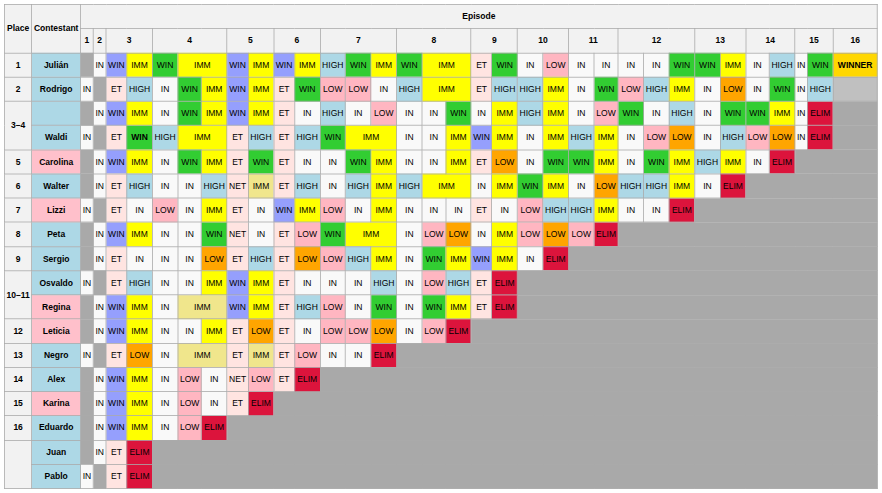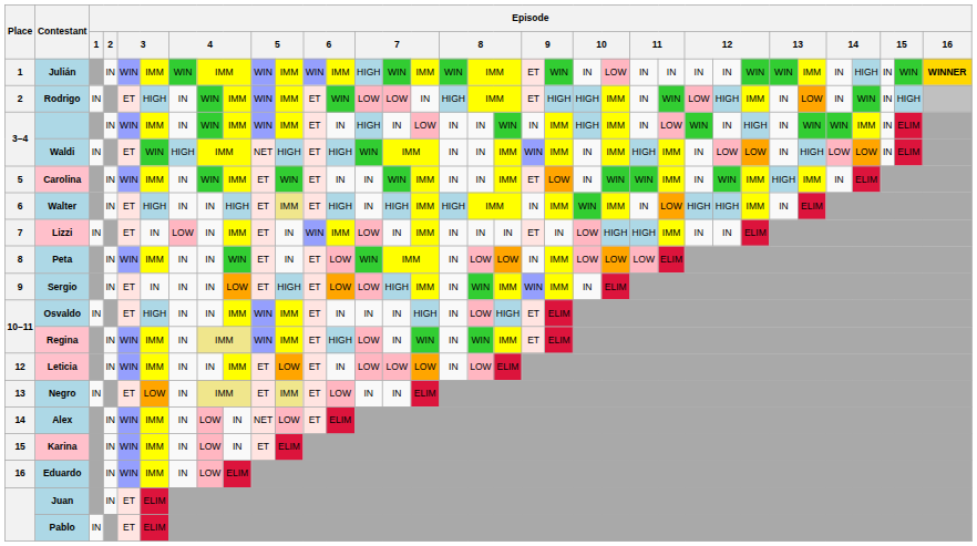 <table class="wikitable" style="text-align: center; font-size: 8pt; line-height:25px;">
 <tr>
 <th rowspan=2>Place</th>
 <th rowspan=2>Contestant</th>
 <th colspan="33">Episode</th>
 </tr>
 <tr>
 <th>1</th>
 <th>2</th>
 <th colspan=2>3</th>
 <th colspan=3>4</th>
 <th colspan=2>5</th>
 <th colspan=2>6</th>
 <th colspan=3>7</th>
 <th colspan=3>8</th>
 <th colspan=2>9</th>
 <th colspan=2>10</th>
 <th colspan=2>11</th>
 <th colspan=3>12</th>
 <th colspan=2>13</th>
 <th colspan=2>14</th>
 <th colspan=2>15</th>
 <th>16</th>
 </tr>
 <tr>
 <th>1</th>
 <td bgcolor=ADD8E6><strong>Julián</strong></td>
 <td bgcolor="A9A9A9"></td>
 <td>IN</td>
 <td bgcolor=959FFD>WIN</td>
 <td bgcolor=FFFF00>IMM</td>
 <td bgcolor=32CD32>WIN</td>
 <td colspan=2 bgcolor=FFFF00>IMM</td>
 <td bgcolor=959FFD>WIN</td>
 <td bgcolor=FFFF00>IMM</td>
 <td bgcolor=959FFD>WIN</td>
 <td bgcolor=FFFF00>IMM</td>
 <td bgcolor=ADD8E6>HIGH</td>
 <td bgcolor=32CD32>WIN</td>
 <td bgcolor=FFFF00>IMM</td>
 <td bgcolor=32CD32>WIN</td>
 <td colspan=2 bgcolor=FFFF00>IMM</td>
 <td bgcolor=FFE4E1>ET</td>
 <td bgcolor=32CD32>WIN</td>
 <td>IN</td>
 <td bgcolor=FFB6C1>LOW</td>
 <td>IN</td>
 <td>IN</td>
 <td>IN</td>
 <td>IN</td>
 <td bgcolor=32CD32>WIN</td>
 <td bgcolor=32CD32>WIN</td>
 <td bgcolor=FFFF00>IMM</td>
 <td>IN</td>
 <td bgcolor=ADD8E6>HIGH</td>
 <td>IN</td>
 <td bgcolor=32CD32>WIN</td>
 <td width=50 bgcolor=FFD700><strong>WINNER</strong></td>
 </tr>
 <tr>
 <th>2</th>
 <td bgcolor=ADD8E6><strong>Rodrigo</strong></td>
 <td>IN</td>
 <td bgcolor="A9A9A9"></td>
 <td bgcolor=FFE4E1>ET</td>
 <td bgcolor=ADD8E6>HIGH</td>
 <td>IN</td>
 <td bgcolor=32CD32>WIN</td>
 <td bgcolor=FFFF00>IMM</td>
 <td bgcolor=959FFD>WIN</td>
 <td bgcolor=FFFF00>IMM</td>
 <td bgcolor=FFE4E1>ET</td>
 <td bgcolor=32CD32>WIN</td>
 <td bgcolor=FFB6C1>LOW</td>
 <td bgcolor=FFB6C1>LOW</td>
 <td>IN</td>
 <td bgcolor=ADD8E6>HIGH</td>
 <td colspan=2 bgcolor=FFFF00>IMM</td>
 <td bgcolor=FFE4E1>ET</td>
 <td bgcolor=ADD8E6>HIGH</td>
 <td bgcolor=ADD8E6>HIGH</td>
 <td bgcolor=FFFF00>IMM</td>
 <td>IN</td>
 <td bgcolor=32CD32>WIN</td>
 <td bgcolor=FFB6C1>LOW</td>
 <td bgcolor=ADD8E6>HIGH</td>
 <td bgcolor=FFFF00>IMM</td>
 <td>IN</td>
 <td bgcolor=FFA500>LOW</td>
 <td>IN</td>
 <td bgcolor=32CD32>WIN</td>
 <td>IN</td>
 <td bgcolor=ADD8E6>HIGH</td>
 <td bgcolor=C0C0C0></td>
 </tr>
 <tr>
 <th rowspan=2>3–4</th>
 <td bgcolor=ADD8E6></td>
 <td bgcolor="A9A9A9"></td>
 <td>IN</td>
 <td bgcolor=959FFD>WIN</td>
 <td bgcolor=FFFF00>IMM</td>
 <td>IN</td>
 <td bgcolor=32CD32>WIN</td>
 <td bgcolor=FFFF00>IMM</td>
 <td bgcolor=959FFD>WIN</td>
 <td bgcolor=FFFF00>IMM</td>
 <td bgcolor=FFE4E1>ET</td>
 <td>IN</td>
 <td bgcolor=ADD8E6>HIGH</td>
 <td>IN</td>
 <td bgcolor=FFB6C1>LOW</td>
 <td>IN</td>
 <td>IN</td>
 <td bgcolor=32CD32>WIN</td>
 <td>IN</td>
 <td bgcolor=FFFF00>IMM</td>
 <td bgcolor=ADD8E6>HIGH</td>
 <td bgcolor=FFFF00>IMM</td>
 <td>IN</td>
 <td bgcolor=FFB6C1>LOW</td>
 <td bgcolor=32CD32>WIN</td>
 <td>IN</td>
 <td bgcolor=ADD8E6>HIGH</td>
 <td>IN</td>
 <td bgcolor=32CD32>WIN</td>
 <td bgcolor=32CD32>WIN</td>
 <td bgcolor=FFFF00>IMM</td>
 <td>IN</td>
 <td bgcolor=DC143C>ELIM</td>
 <td bgcolor="A9A9A9"></td>
 </tr>
 <tr>
 <td bgcolor=ADD8E6><strong>Waldi</strong></td>
 <td>IN</td>
 <td bgcolor="A9A9A9"></td>
 <td bgcolor=FFE4E1>ET</td>
-<td bgcolor=32CD32><strong>WIN</strong></td>
+<td bgcolor=32CD32>WIN</td>
 <td bgcolor=ADD8E6>HIGH</td>
 <td colspan=2 bgcolor=FFFF00>IMM</td>
-<td bgcolor=FFE4E1>ET</td>
+<td bgcolor=FFE4E1>NET</td>
 <td bgcolor=ADD8E6>HIGH</td>
 <td bgcolor=FFE4E1>ET</td>
 <td bgcolor=ADD8E6>HIGH</td>
 <td bgcolor=32CD32>WIN</td>
 <td colspan=2 bgcolor=FFFF00>IMM</td>
 <td>IN</td>
 <td>IN</td>
 <td bgcolor=FFFF00>IMM</td>
 <td bgcolor=959FFD>WIN</td>
 <td bgcolor=FFFF00>IMM</td>
 <td>IN</td>
 <td bgcolor=FFFF00>IMM</td>
 <td bgcolor=ADD8E6>HIGH</td>
 <td bgcolor=FFFF00>IMM</td>
 <td>IN</td>
 <td bgcolor=FFB6C1>LOW</td>
 <td bgcolor=FFA500>LOW</td>
 <td>IN</td>
 <td bgcolor=ADD8E6>HIGH</td>
 <td bgcolor=FFB6C1>LOW</td>
 <td bgcolor=FFA500>LOW</td>
 <td>IN</td>
 <td bgcolor=DC143C>ELIM</td>
 <td bgcolor="A9A9A9"></td>
 </tr>
 <tr>
 <th>5</th>
 <td bgcolor=FFC0CB><strong>Carolina</strong></td>
 <td bgcolor="A9A9A9"></td>
 <td>IN</td>
 <td bgcolor=959FFD>WIN</td>
 <td bgcolor=FFFF00>IMM</td>
 <td>IN</td>
 <td bgcolor=32CD32>WIN</td>
 <td bgcolor=FFFF00>IMM</td>
 <td bgcolor=FFE4E1>ET</td>
 <td bgcolor=32CD32>WIN</td>
 <td bgcolor=FFE4E1>ET</td>
 <td>IN</td>
 <td>IN</td>
 <td bgcolor=32CD32>WIN</td>
 <td bgcolor=FFFF00>IMM</td>
 <td>IN</td>
 <td>IN</td>
 <td bgcolor=FFFF00>IMM</td>
 <td bgcolor=FFE4E1>ET</td>
 <td bgcolor=FFA500>LOW</td>
 <td>IN</td>
 <td bgcolor=32CD32>WIN</td>
 <td bgcolor=32CD32>WIN</td>
 <td bgcolor=FFFF00>IMM</td>
 <td>IN</td>
 <td bgcolor=32CD32>WIN</td>
 <td bgcolor=FFFF00>IMM</td>
 <td bgcolor=ADD8E6>HIGH</td>
 <td bgcolor=FFFF00>IMM</td>
 <td>IN</td>
 <td bgcolor=DC143C>ELIM</td>
 <td colspan="3" bgcolor="A9A9A9"></td>
 </tr>
 <tr>
 <th>6</th>
 <td bgcolor=ADD8E6><strong>Walter</strong></td>
 <td bgcolor="A9A9A9"></td>
 <td>IN</td>
 <td bgcolor=FFE4E1>ET</td>
 <td bgcolor=ADD8E6>HIGH</td>
 <td>IN</td>
 <td>IN</td>
 <td bgcolor=ADD8E6>HIGH</td>
-<td bgcolor=FFE4E1>NET</td>
+<td bgcolor=FFE4E1>ET</td>
 <td bgcolor=F0E68C>IMM</td>
 <td bgcolor=FFE4E1>ET</td>
 <td bgcolor=ADD8E6>HIGH</td>
 <td>IN</td>
 <td bgcolor=ADD8E6>HIGH</td>
 <td bgcolor=FFFF00>IMM</td>
 <td bgcolor=ADD8E6>HIGH</td>
 <td colspan=2 bgcolor=FFFF00>IMM</td>
 <td>IN</td>
 <td bgcolor=FFFF00>IMM</td>
 <td bgcolor=32CD32>WIN</td>
 <td bgcolor=FFFF00>IMM</td>
 <td>IN</td>
 <td bgcolor=FFA500>LOW</td>
 <td bgcolor=ADD8E6>HIGH</td>
 <td bgcolor=ADD8E6>HIGH</td>
 <td bgcolor=FFFF00>IMM</td>
 <td>IN</td>
 <td bgcolor=DC143C>ELIM</td>
 <td colspan="5" bgcolor="A9A9A9"></td>
 </tr>
 <tr>
 <th>7</th>
 <td bgcolor=FFC0CB><strong>Lizzi</strong></td>
 <td>IN</td>
 <td bgcolor="A9A9A9"></td>
 <td bgcolor=FFE4E1>ET</td>
 <td>IN</td>
 <td bgcolor=FFB6C1>LOW</td>
 <td>IN</td>
 <td bgcolor=FFFF00>IMM</td>
 <td bgcolor=FFE4E1>ET</td>
 <td>IN</td>
 <td bgcolor=959FFD>WIN</td>
 <td bgcolor=FFFF00>IMM</td>
 <td bgcolor=FFB6C1>LOW</td>
 <td>IN</td>
 <td bgcolor=FFFF00>IMM</td>
 <td>IN</td>
 <td>IN</td>
 <td>IN</td>
 <td bgcolor=FFE4E1>ET</td>
 <td>IN</td>
 <td bgcolor=FFB6C1>LOW</td>
 <td bgcolor=ADD8E6>HIGH</td>
 <td bgcolor=ADD8E6>HIGH</td>
 <td bgcolor=FFFF00>IMM</td>
 <td>IN</td>
 <td>IN</td>
 <td bgcolor=DC143C>ELIM</td>
 <td colspan="7" bgcolor="A9A9A9"></td>
 </tr>
 <tr>
 <th>8</th>
 <td bgcolor=ADD8E6><strong>Peta</strong></td>
 <td bgcolor="A9A9A9"></td>
 <td>IN</td>
 <td bgcolor=959FFD>WIN</td>
 <td bgcolor=FFFF00>IMM</td>
 <td>IN</td>
 <td>IN</td>
 <td bgcolor=32CD32>WIN</td>
-<td bgcolor=FFE4E1>NET</td>
+<td bgcolor=FFE4E1>ET</td>
 <td>IN</td>
 <td bgcolor=FFE4E1>ET</td>
 <td bgcolor=FFB6C1>LOW</td>
 <td bgcolor=32CD32>WIN</td>
 <td colspan=2 bgcolor=FFFF00>IMM</td>
 <td>IN</td>
 <td bgcolor=FFB6C1>LOW</td>
 <td bgcolor=FFA500>LOW</td>
 <td>IN</td>
 <td bgcolor=FFFF00>IMM</td>
 <td bgcolor=FFB6C1>LOW</td>
 <td bgcolor=FFA500>LOW</td>
 <td bgcolor=FFB6C1>LOW</td>
 <td bgcolor=DC143C>ELIM</td>
 <td colspan="10" bgcolor="A9A9A9"></td>
 </tr>
 <tr>
 <th>9</th>
 <td bgcolor=ADD8E6><strong>Sergio</strong></td>
 <td bgcolor="A9A9A9"></td>
 <td>IN</td>
 <td bgcolor=FFE4E1>ET</td>
 <td>IN</td>
 <td>IN</td>
 <td>IN</td>
 <td bgcolor=FFA500>LOW</td>
 <td bgcolor=FFE4E1>ET</td>
 <td bgcolor=ADD8E6>HIGH</td>
 <td bgcolor=FFE4E1>ET</td>
 <td bgcolor=FFA500>LOW</td>
 <td bgcolor=FFB6C1>LOW</td>
 <td bgcolor=ADD8E6>HIGH</td>
 <td bgcolor=FFFF00>IMM</td>
 <td>IN</td>
 <td bgcolor=32CD32>WIN</td>
 <td bgcolor=FFFF00>IMM</td>
 <td bgcolor=959FFD>WIN</td>
 <td bgcolor=FFFF00>IMM</td>
 <td>IN</td>
 <td bgcolor=DC143C>ELIM</td>
 <td colspan="12" bgcolor="A9A9A9"></td>
 </tr>
 <tr>
 <th rowspan=2>10–11</th>
 <td bgcolor=ADD8E6><strong>Osvaldo</strong></td>
 <td>IN</td>
 <td bgcolor="A9A9A9"></td>
 <td bgcolor=FFE4E1>ET</td>
 <td bgcolor=ADD8E6>HIGH</td>
 <td>IN</td>
 <td>IN</td>
 <td bgcolor=FFFF00>IMM</td>
 <td bgcolor=959FFD>WIN</td>
 <td bgcolor=FFFF00>IMM</td>
 <td bgcolor=FFE4E1>ET</td>
 <td>IN</td>
 <td>IN</td>
 <td>IN</td>
 <td bgcolor=ADD8E6>HIGH</td>
 <td>IN</td>
 <td bgcolor=FFB6C1>LOW</td>
 <td bgcolor=ADD8E6>HIGH</td>
 <td bgcolor=FFE4E1>ET</td>
 <td bgcolor=DC143C>ELIM</td>
 <td colspan="14" bgcolor="A9A9A9"></td>
 </tr>
 <tr>
 <td bgcolor=FFC0CB><strong>Regina</strong></td>
 <td bgcolor="A9A9A9"></td>
 <td>IN</td>
 <td bgcolor=959FFD>WIN</td>
 <td bgcolor=FFFF00>IMM</td>
 <td>IN</td>
 <td colspan=2 bgcolor=F0E68C>IMM</td>
 <td bgcolor=959FFD>WIN</td>
 <td bgcolor=FFFF00>IMM</td>
 <td bgcolor=FFE4E1>ET</td>
 <td bgcolor=ADD8E6>HIGH</td>
 <td bgcolor=FFB6C1>LOW</td>
 <td>IN</td>
 <td bgcolor=32CD32>WIN</td>
 <td>IN</td>
 <td bgcolor=32CD32>WIN</td>
 <td bgcolor=FFFF00>IMM</td>
 <td bgcolor=FFE4E1>ET</td>
 <td bgcolor=DC143C>ELIM</td>
 <td colspan="14" bgcolor="A9A9A9"></td>
 </tr>
 <tr>
 <th>12</th>
 <td bgcolor=FFC0CB><strong>Leticia</strong></td>
 <td bgcolor="A9A9A9"></td>
 <td>IN</td>
 <td bgcolor=959FFD>WIN</td>
 <td bgcolor=FFFF00>IMM</td>
 <td>IN</td>
 <td>IN</td>
 <td bgcolor=FFFF00>IMM</td>
 <td bgcolor=FFE4E1>ET</td>
 <td bgcolor=FFA500>LOW</td>
 <td bgcolor=FFE4E1>ET</td>
 <td>IN</td>
 <td bgcolor=FFB6C1>LOW</td>
 <td bgcolor=FFB6C1>LOW</td>
 <td bgcolor=FFA500>LOW</td>
 <td>IN</td>
 <td bgcolor=FFB6C1>LOW</td>
 <td bgcolor=DC143C>ELIM</td>
 <td colspan="16" bgcolor="A9A9A9"></td>
 </tr>
 <tr>
 <th>13</th>
 <td bgcolor=ADD8E6><strong>Negro</strong></td>
 <td>IN</td>
 <td bgcolor="A9A9A9"></td>
 <td bgcolor=FFE4E1>ET</td>
 <td bgcolor=FFA500>LOW</td>
 <td>IN</td>
 <td colspan=2 bgcolor=F0E68C>IMM</td>
 <td bgcolor=FFE4E1>ET</td>
 <td bgcolor=F0E68C>IMM</td>
 <td bgcolor=FFE4E1>ET</td>
 <td bgcolor=FFB6C1>LOW</td>
 <td>IN</td>
 <td>IN</td>
 <td bgcolor=DC143C>ELIM</td>
 <td colspan="19" bgcolor="A9A9A9"></td>
 </tr>
 <tr>
 <th>14</th>
 <td bgcolor=ADD8E6><strong>Alex</strong></td>
 <td bgcolor="A9A9A9"></td>
 <td>IN</td>
 <td bgcolor=959FFD>WIN</td>
 <td bgcolor=FFFF00>IMM</td>
 <td>IN</td>
 <td bgcolor=FFB6C1>LOW</td>
 <td>IN</td>
 <td bgcolor=FFE4E1>NET</td>
 <td bgcolor=FFB6C1>LOW</td>
 <td bgcolor=FFE4E1>ET</td>
 <td bgcolor=DC143C>ELIM</td>
 <td colspan="22" bgcolor="A9A9A9"></td>
 </tr>
 <tr>
 <th>15</th>
 <td bgcolor=FFC0CB><strong>Karina</strong></td>
 <td bgcolor="A9A9A9"></td>
 <td>IN</td>
 <td bgcolor=959FFD>WIN</td>
 <td bgcolor=FFFF00>IMM</td>
 <td>IN</td>
 <td bgcolor=FFB6C1>LOW</td>
 <td>IN</td>
 <td bgcolor=FFE4E1>ET</td>
 <td bgcolor=DC143C>ELIM</td>
 <td colspan="24" bgcolor="A9A9A9"></td>
 </tr>
 <tr>
 <th>16</th>
 <td bgcolor=ADD8E6><strong>Eduardo</strong></td>
 <td bgcolor="A9A9A9"></td>
 <td>IN</td>
 <td bgcolor=959FFD>WIN</td>
 <td bgcolor=FFFF00>IMM</td>
 <td>IN</td>
 <td bgcolor=FFB6C1>LOW</td>
 <td bgcolor=DC143C>ELIM</td>
 <td colspan="26" bgcolor="A9A9A9"></td>
 </tr>
 <tr>
 <th rowspan=2></th>
 <td bgcolor=ADD8E6><strong>Juan</strong></td>
 <td bgcolor="A9A9A9"></td>
 <td>IN</td>
 <td bgcolor=FFE4E1>ET</td>
 <td bgcolor=DC143C>ELIM</td>
 <td colspan="29" bgcolor="A9A9A9"></td>
 </tr>
 <tr>
 <td bgcolor=ADD8E6><strong>Pablo</strong></td>
 <td>IN</td>
 <td bgcolor="A9A9A9"></td>
 <td bgcolor=FFE4E1>ET</td>
 <td bgcolor=DC143C>ELIM</td>
 <td colspan="29" bgcolor="A9A9A9"></td>
 </tr>
 </table>
